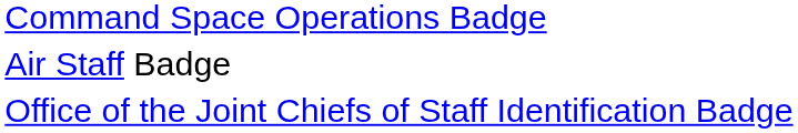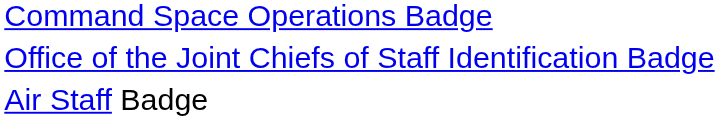 <table>
 <tr>
 <td></td>
 <td><a href='#'>Command Space Operations Badge</a></td>
 </tr>
 <tr>
 <td></td>
-<td><a href='#'>Air Staff</a> Badge</td>
+<td><a href='#'>Office of the Joint Chiefs of Staff Identification Badge</a></td>
 </tr>
 <tr>
 <td></td>
-<td><a href='#'>Office of the Joint Chiefs of Staff Identification Badge</a></td>
+<td><a href='#'>Air Staff</a> Badge</td>
 </tr>
 <tr>
 </tr>
 </table>
